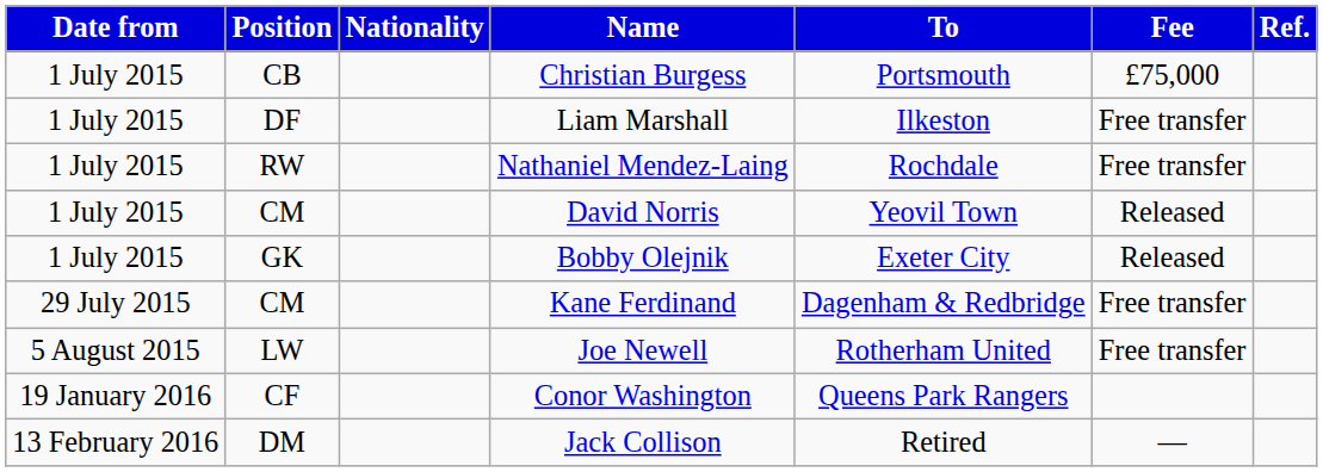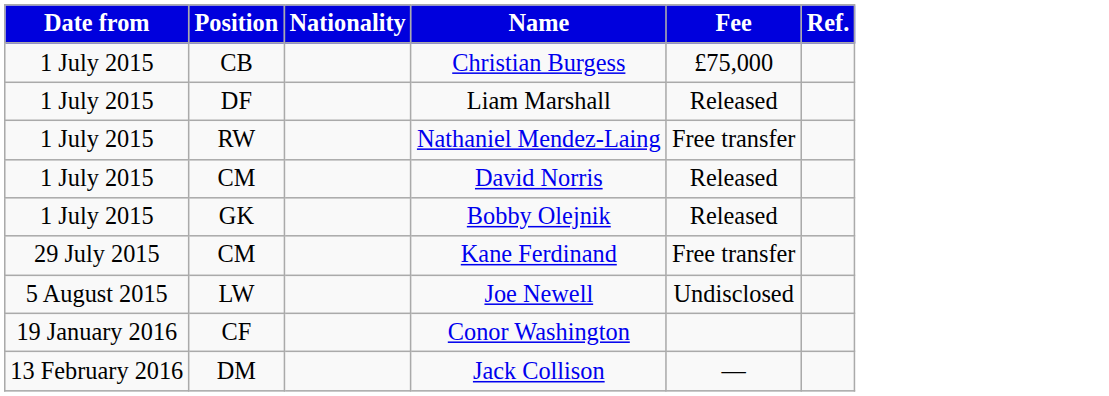 <table class="wikitable" style="text-align:center;">
 <tr>
 <th style="background:#0000DD; color:#FFFFFF;">Date from</th>
 <th style="background:#0000DD; color:#FFFFFF;">Position</th>
 <th style="background:#0000DD; color:#FFFFFF;">Nationality</th>
 <th style="background:#0000DD; color:#FFFFFF;">Name</th>
-<th style="background:#0000DD; color:#FFFFFF;">To</th>
 <th style="background:#0000DD; color:#FFFFFF;">Fee</th>
 <th style="background:#0000DD; color:#FFFFFF;">Ref.</th>
 </tr>
 <tr>
 <td>1 July 2015</td>
 <td>CB</td>
 <td></td>
 <td><a href='#'>Christian Burgess</a></td>
-<td><a href='#'>Portsmouth</a></td>
 <td>£75,000</td>
 <td></td>
 </tr>
 <tr>
 <td>1 July 2015</td>
 <td>DF</td>
 <td></td>
 <td>Liam Marshall</td>
-<td><a href='#'>Ilkeston</a></td>
-<td>Free transfer</td>
+<td>Released</td>
 <td></td>
 </tr>
 <tr>
 <td>1 July 2015</td>
 <td>RW</td>
 <td></td>
 <td><a href='#'>Nathaniel Mendez-Laing</a></td>
-<td><a href='#'>Rochdale</a> </td>
 <td>Free transfer</td>
 <td></td>
 </tr>
 <tr>
 <td>1 July 2015</td>
 <td>CM</td>
 <td></td>
 <td><a href='#'>David Norris</a></td>
-<td><a href='#'>Yeovil Town</a> </td>
 <td>Released</td>
 <td></td>
 </tr>
 <tr>
 <td>1 July 2015</td>
 <td>GK</td>
 <td></td>
 <td><a href='#'>Bobby Olejnik</a></td>
-<td><a href='#'>Exeter City</a> </td>
 <td>Released</td>
 <td></td>
 </tr>
 <tr>
 <td>29 July 2015</td>
 <td>CM</td>
 <td></td>
 <td><a href='#'>Kane Ferdinand</a></td>
-<td><a href='#'>Dagenham & Redbridge</a> </td>
 <td>Free transfer</td>
 <td></td>
 </tr>
 <tr>
 <td>5 August 2015</td>
 <td>LW</td>
 <td></td>
 <td><a href='#'>Joe Newell</a></td>
-<td><a href='#'>Rotherham United</a></td>
-<td>Free transfer</td>
+<td>Undisclosed</td>
 <td></td>
 </tr>
 <tr>
 <td>19 January 2016</td>
 <td>CF</td>
 <td></td>
 <td><a href='#'>Conor Washington</a></td>
-<td><a href='#'>Queens Park Rangers</a></td>
 <td></td>
 <td></td>
 </tr>
 <tr>
 <td>13 February 2016</td>
 <td>DM</td>
 <td></td>
 <td><a href='#'>Jack Collison</a></td>
-<td>Retired</td>
 <td>—</td>
 <td></td>
 </tr>
 </table>
